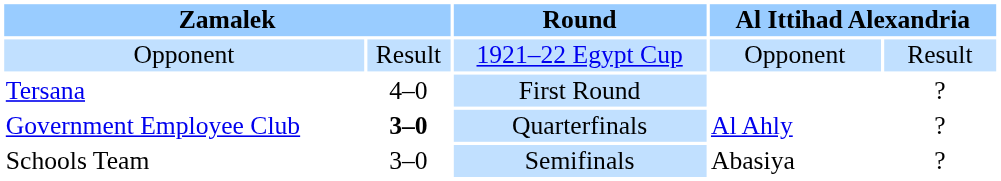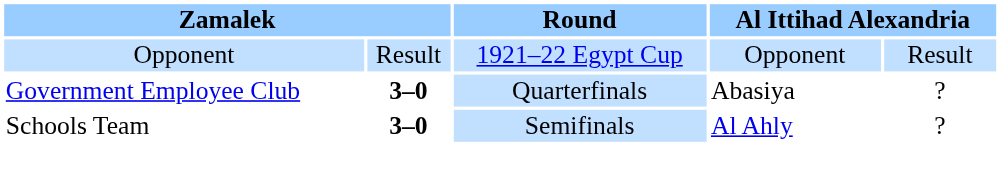 <table style="width:100%; text-align:center;">
 <tr style="vertical-align:top; background:#9cf;">
 <th colspan=2 style="width:1*">Zamalek</th>
 <th><strong>Round</strong></th>
 <th colspan=2 style="width:1*">Al Ittihad Alexandria</th>
 </tr>
 <tr style="vertical-align:top; background:#c1e0ff;">
 <td>Opponent</td>
 <td>Result</td>
 <td><a href='#'>1921–22 Egypt Cup</a></td>
 <td>Opponent</td>
 <td>Result</td>
 </tr>
 <tr>
-<td align=left><a href='#'>Tersana</a></td>
-<td>4–0</td>
-<td style="background:#c1e0ff;">First Round</td>
-<td align=left></td>
-<td>?</td>
-</tr>
-<tr>
 <td align=left><a href='#'>Government Employee Club</a></td>
 <td><strong>3–0</strong></td>
 <td style="background:#c1e0ff;">Quarterfinals</td>
-<td align=left><a href='#'>Al Ahly</a></td>
+<td align=left>Abasiya</td>
 <td>?</td>
 </tr>
 <tr>
 <td align=left>Schools Team</td>
-<td>3–0</td>
+<td><strong>3–0</strong></td>
 <td style="background:#c1e0ff;">Semifinals</td>
-<td align=left>Abasiya</td>
+<td align=left><a href='#'>Al Ahly</a></td>
 <td>?</td>
 </tr>
 </table>
